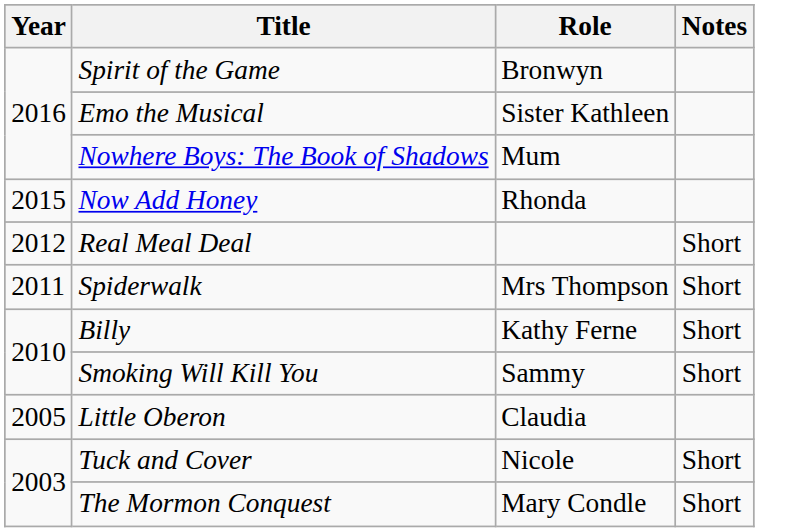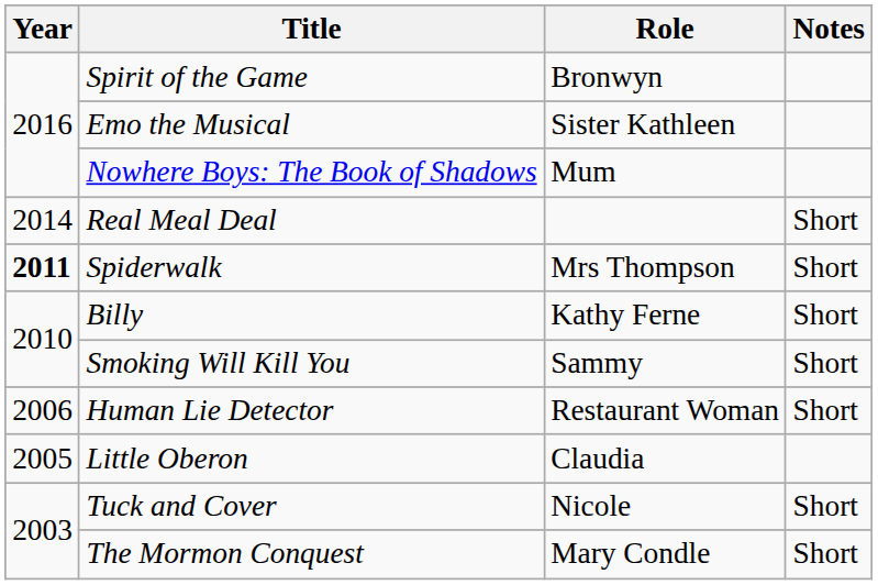 <table class="wikitable">
 <tr>
 <th>Year</th>
 <th>Title</th>
 <th>Role</th>
 <th>Notes</th>
 </tr>
 <tr>
 <td rowspan="3">2016</td>
 <td><em>Spirit of the Game</em></td>
 <td>Bronwyn</td>
 <td></td>
 </tr>
 <tr>
 <td><em>Emo the Musical</em></td>
 <td>Sister Kathleen</td>
 <td></td>
 </tr>
 <tr>
 <td><em><a href='#'>Nowhere Boys: The Book of Shadows</a></em></td>
 <td>Mum</td>
 <td></td>
 </tr>
 <tr>
-<td>2015</td>
-<td><em><a href='#'>Now Add Honey</a></em></td>
-<td>Rhonda</td>
-<td></td>
-</tr>
-<tr>
-<td>2012</td>
+<td>2014</td>
 <td><em>Real Meal Deal</em></td>
 <td></td>
 <td>Short</td>
 </tr>
 <tr>
-<td>2011</td>
+<td><strong>2011</strong></td>
 <td><em>Spiderwalk</em></td>
 <td>Mrs Thompson</td>
 <td>Short</td>
 </tr>
 <tr>
 <td rowspan="2">2010</td>
 <td><em>Billy</em></td>
 <td>Kathy Ferne</td>
 <td>Short</td>
 </tr>
 <tr>
 <td><em>Smoking Will Kill You</em></td>
 <td>Sammy</td>
+<td>Short</td>
+</tr>
+<tr>
+<td>2006</td>
+<td><em>Human Lie Detector</em></td>
+<td>Restaurant Woman</td>
 <td>Short</td>
 </tr>
 <tr>
 <td>2005</td>
 <td><em>Little Oberon</em></td>
 <td>Claudia</td>
 <td></td>
 </tr>
 <tr>
 <td rowspan="2">2003</td>
 <td><em>Tuck and Cover</em></td>
 <td>Nicole</td>
 <td>Short</td>
 </tr>
 <tr>
 <td><em>The Mormon Conquest</em></td>
 <td>Mary Condle</td>
 <td>Short</td>
 </tr>
 </table>
